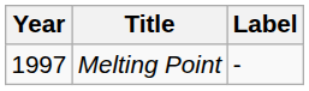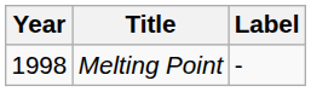 <table class="wikitable">
 <tr>
 <th>Year</th>
 <th>Title</th>
 <th>Label</th>
 </tr>
 <tr>
-<td>1997</td>
+<td>1998</td>
 <td><em>Melting Point</em></td>
 <td>-</td>
 </tr>
 </table>
